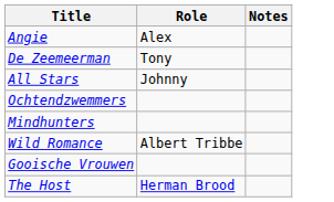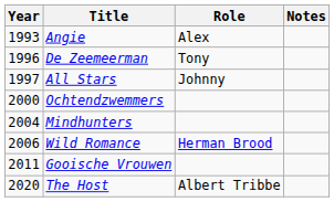 <table class="wikitable sortable">
 <tr>
+<th>Year</th>
 <th>Title</th>
 <th>Role</th>
 <th class="unsortable">Notes</th>
 </tr>
 <tr>
+<td>1993</td>
 <td><em><a href='#'>Angie</a></em></td>
 <td>Alex</td>
 <td></td>
 </tr>
 <tr>
+<td>1996</td>
 <td><em><a href='#'>De Zeemeerman</a></em></td>
 <td>Tony</td>
 <td></td>
 </tr>
 <tr>
+<td>1997</td>
 <td><em><a href='#'>All Stars</a></em></td>
 <td>Johnny</td>
 <td></td>
 </tr>
 <tr>
+<td>2000</td>
 <td><em><a href='#'>Ochtendzwemmers</a></em></td>
 <td></td>
 <td></td>
 </tr>
 <tr>
+<td>2004</td>
 <td><em><a href='#'>Mindhunters</a></em></td>
 <td></td>
 <td></td>
 </tr>
 <tr>
+<td>2006</td>
 <td><em><a href='#'>Wild Romance</a></em></td>
-<td>Albert Tribbe</td>
+<td><a href='#'>Herman Brood</a></td>
 <td></td>
 </tr>
 <tr>
+<td>2011</td>
 <td><em><a href='#'>Gooische Vrouwen</a></em></td>
 <td></td>
 <td></td>
 </tr>
 <tr>
+<td>2020</td>
 <td><em><a href='#'>The Host</a></em></td>
-<td><a href='#'>Herman Brood</a></td>
+<td>Albert Tribbe</td>
 <td></td>
 </tr>
 </table>
